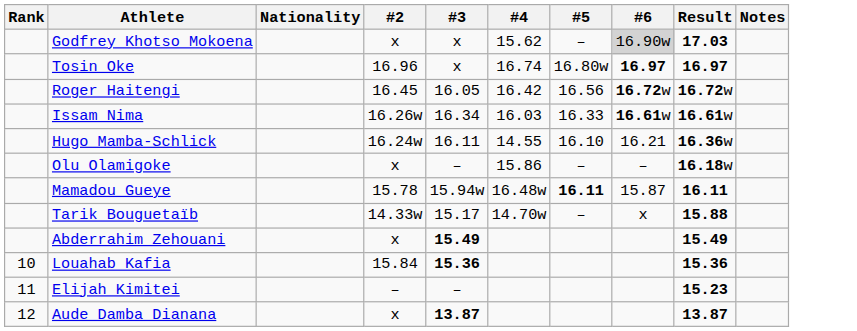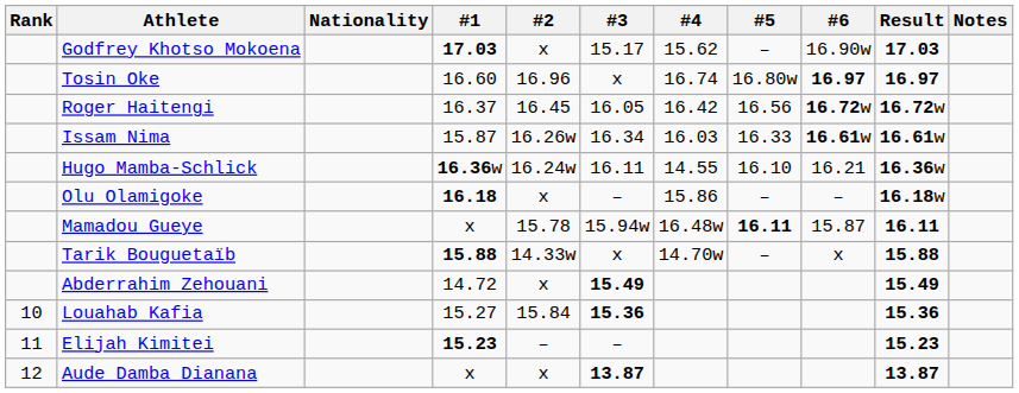 <table class="wikitable sortable" style="text-align:center">
 <tr>
 <th>Rank</th>
 <th>Athlete</th>
 <th>Nationality</th>
+<th>#1</th>
 <th>#2</th>
 <th>#3</th>
 <th>#4</th>
 <th>#5</th>
 <th>#6</th>
 <th>Result</th>
 <th>Notes</th>
 </tr>
 <tr>
 <td></td>
 <td align="left"><a href='#'>Godfrey Khotso Mokoena</a></td>
 <td align=left></td>
+<td><strong>17.03</strong></td>
 <td>x</td>
-<td>x</td>
+<td>15.17</td>
 <td>15.62</td>
 <td>–</td>
-<td style="background: lightgrey;">16.90w</td>
+<td>16.90w</td>
 <td><strong>17.03</strong></td>
 <td></td>
 </tr>
 <tr>
 <td></td>
 <td align="left"><a href='#'>Tosin Oke</a></td>
 <td align=left></td>
+<td>16.60</td>
 <td>16.96</td>
 <td>x</td>
 <td>16.74</td>
 <td>16.80w</td>
 <td><strong>16.97</strong></td>
 <td><strong>16.97</strong></td>
 <td></td>
 </tr>
 <tr>
 <td></td>
 <td align="left"><a href='#'>Roger Haitengi</a></td>
 <td align=left></td>
+<td>16.37</td>
 <td>16.45</td>
 <td>16.05</td>
 <td>16.42</td>
 <td>16.56</td>
 <td><strong>16.72</strong>w</td>
 <td><strong>16.72</strong>w</td>
 <td></td>
 </tr>
 <tr>
 <td></td>
 <td align="left"><a href='#'>Issam Nima</a></td>
 <td align=left></td>
+<td>15.87</td>
 <td>16.26w</td>
 <td>16.34</td>
 <td>16.03</td>
 <td>16.33</td>
 <td><strong>16.61</strong>w</td>
 <td><strong>16.61</strong>w</td>
 <td></td>
 </tr>
 <tr>
 <td></td>
 <td align="left"><a href='#'>Hugo Mamba-Schlick</a></td>
 <td align=left></td>
+<td><strong>16.36</strong>w</td>
 <td>16.24w</td>
 <td>16.11</td>
 <td>14.55</td>
 <td>16.10</td>
 <td>16.21</td>
 <td><strong>16.36</strong>w</td>
 <td></td>
 </tr>
 <tr>
 <td></td>
 <td align="left"><a href='#'>Olu Olamigoke</a></td>
 <td align=left></td>
+<td><strong>16.18</strong></td>
 <td>x</td>
 <td>–</td>
 <td>15.86</td>
 <td>–</td>
 <td>–</td>
 <td><strong>16.18</strong>w</td>
 <td></td>
 </tr>
 <tr>
 <td></td>
 <td align="left"><a href='#'>Mamadou Gueye</a></td>
 <td align=left></td>
+<td>x</td>
 <td>15.78</td>
 <td>15.94w</td>
 <td>16.48w</td>
 <td><strong>16.11</strong></td>
 <td>15.87</td>
 <td><strong>16.11</strong></td>
 <td></td>
 </tr>
 <tr>
 <td></td>
 <td align="left"><a href='#'>Tarik Bouguetaïb</a></td>
 <td align=left></td>
+<td><strong>15.88</strong></td>
 <td>14.33w</td>
-<td>15.17</td>
+<td>x</td>
 <td>14.70w</td>
 <td>–</td>
 <td>x</td>
 <td><strong>15.88</strong></td>
 <td></td>
 </tr>
 <tr>
 <td></td>
 <td align="left"><a href='#'>Abderrahim Zehouani</a></td>
 <td align=left></td>
+<td>14.72</td>
 <td>x</td>
 <td><strong>15.49</strong></td>
 <td></td>
 <td></td>
 <td></td>
 <td><strong>15.49</strong></td>
 <td></td>
 </tr>
 <tr>
 <td>10</td>
 <td align="left"><a href='#'>Louahab Kafia</a></td>
 <td align=left></td>
+<td>15.27</td>
 <td>15.84</td>
 <td><strong>15.36</strong></td>
 <td></td>
 <td></td>
 <td></td>
 <td><strong>15.36</strong></td>
 <td></td>
 </tr>
 <tr>
 <td>11</td>
 <td align="left"><a href='#'>Elijah Kimitei</a></td>
 <td align=left></td>
+<td><strong>15.23</strong></td>
 <td>–</td>
 <td>–</td>
 <td></td>
 <td></td>
 <td></td>
 <td><strong>15.23</strong></td>
 <td></td>
 </tr>
 <tr>
 <td>12</td>
 <td align="left"><a href='#'>Aude Damba Dianana</a></td>
 <td align=left></td>
 <td>x</td>
+<td>x</td>
 <td><strong>13.87</strong></td>
 <td></td>
 <td></td>
 <td></td>
 <td><strong>13.87</strong></td>
 <td></td>
 </tr>
 </table>
